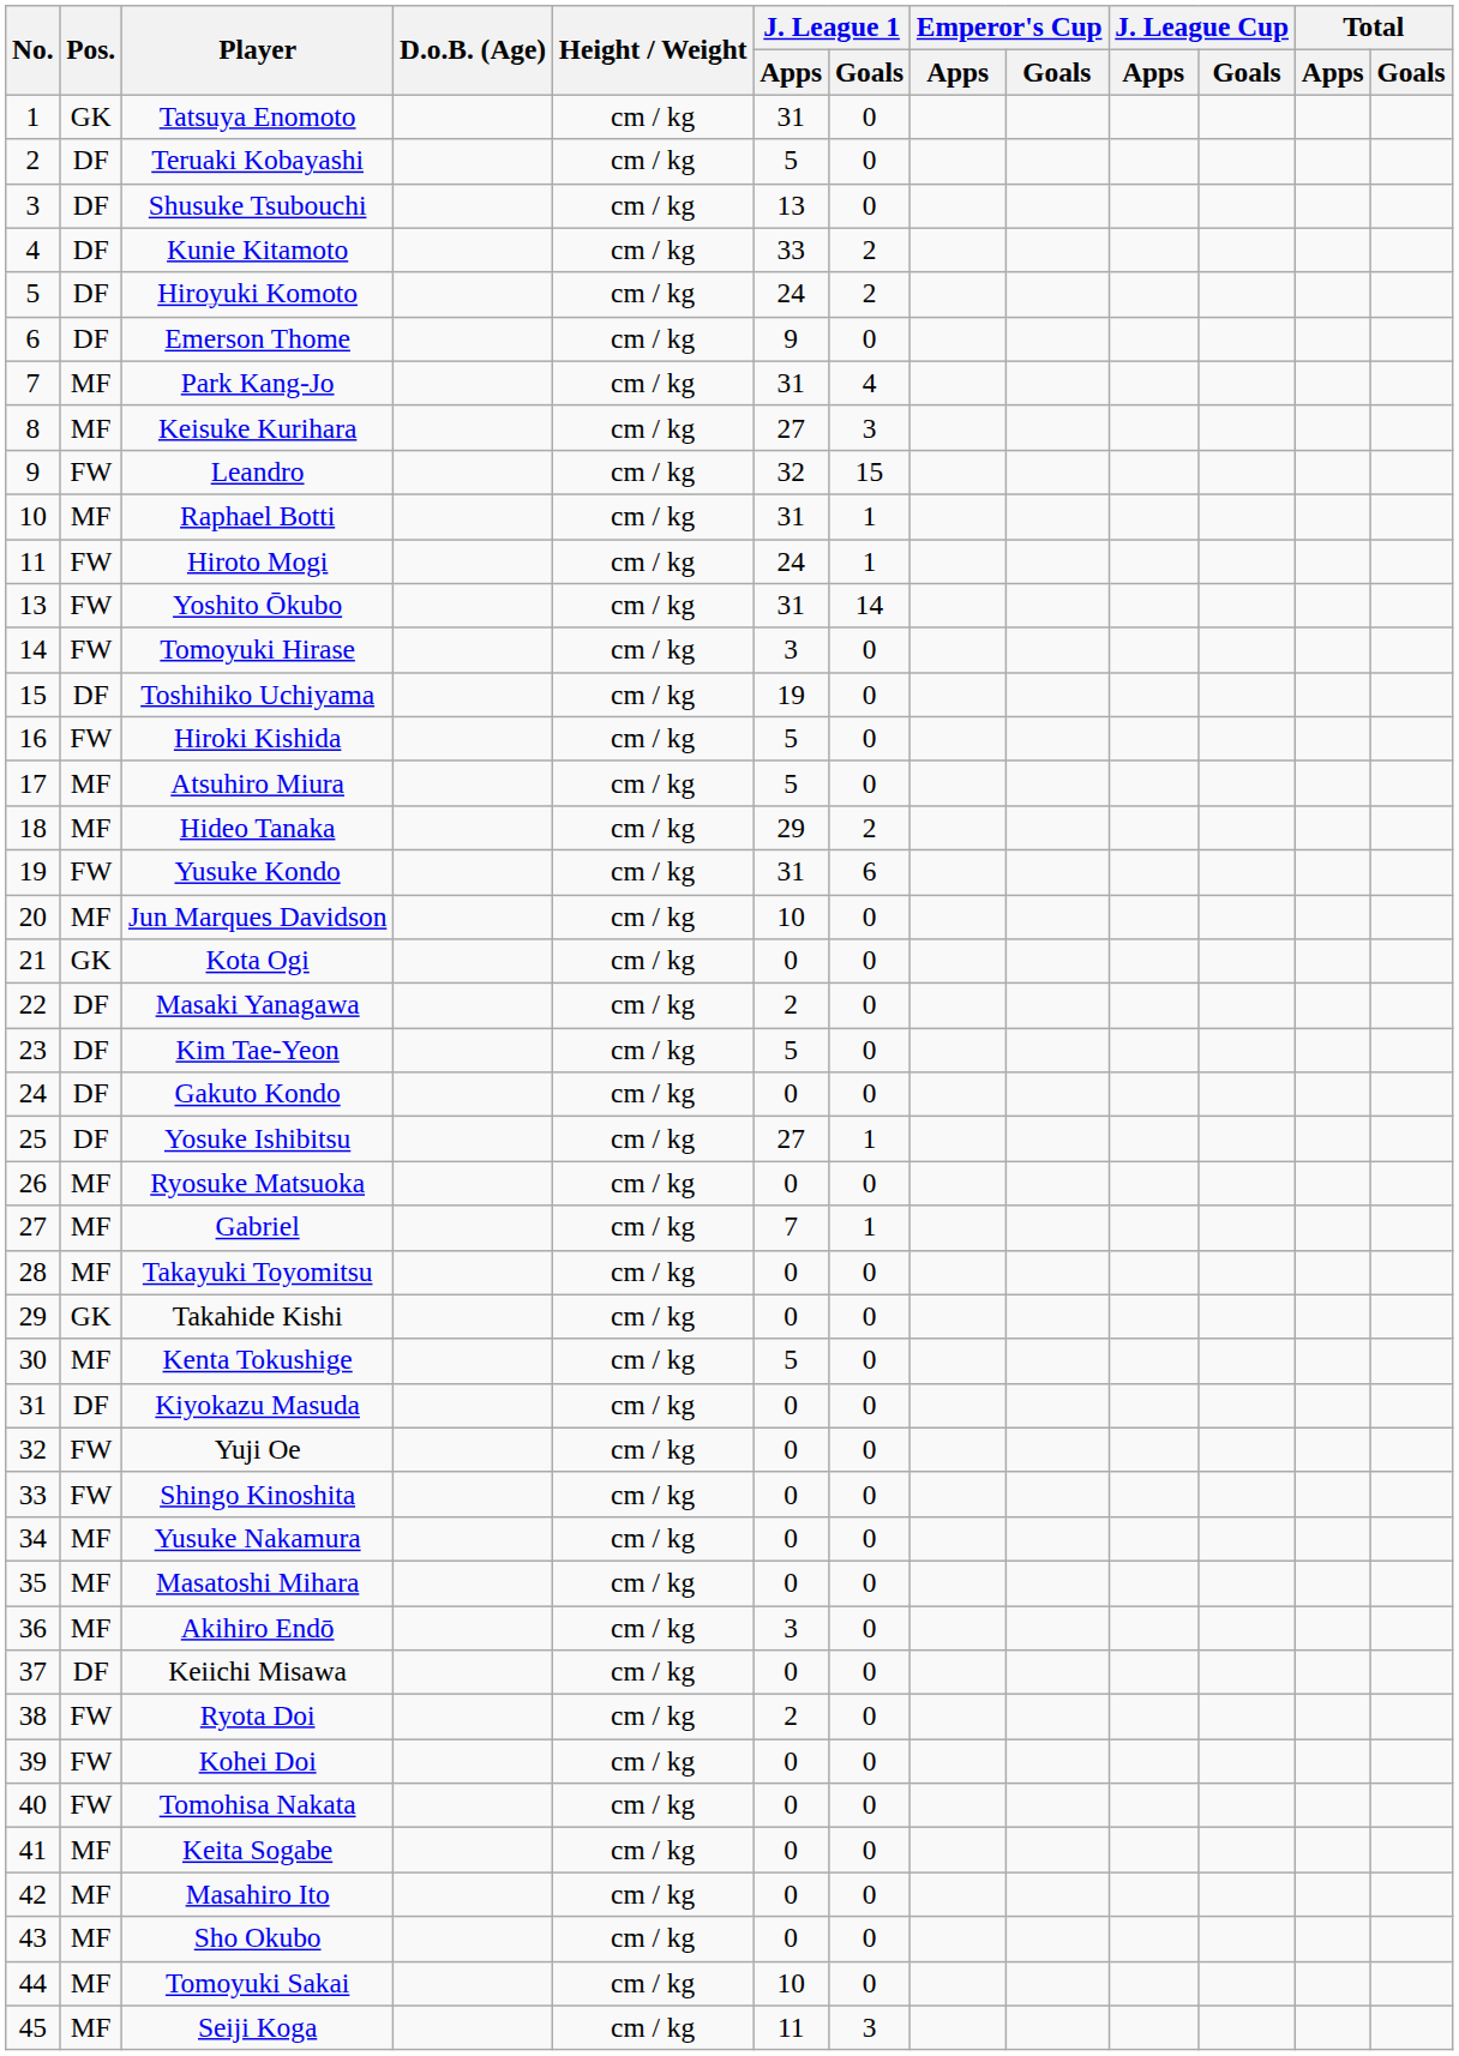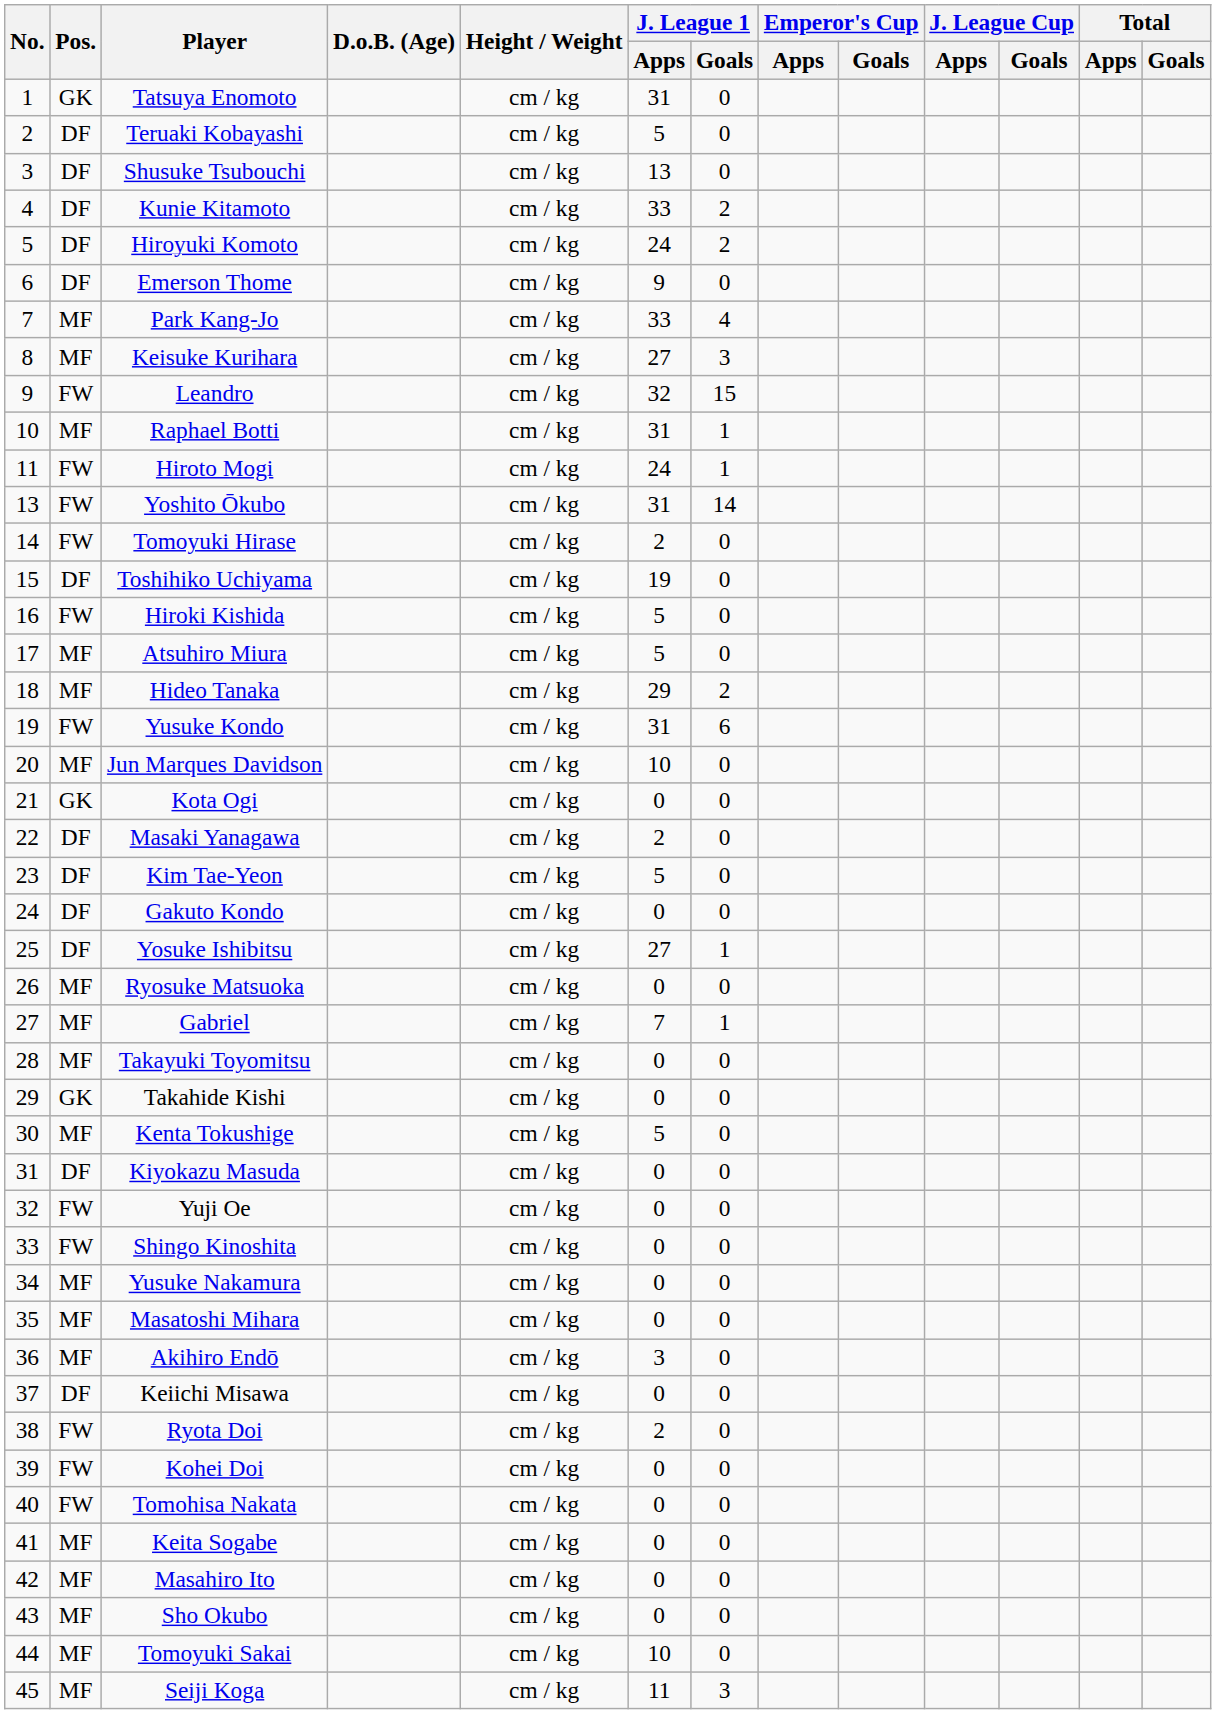 <table class="wikitable" style="text-align:center;">
 <tr>
 <th rowspan="2">No.</th>
 <th rowspan="2">Pos.</th>
 <th rowspan="2">Player</th>
 <th rowspan="2">D.o.B. (Age)</th>
 <th rowspan="2">Height / Weight</th>
 <th colspan="2"><a href='#'>J. League 1</a></th>
 <th colspan="2"><a href='#'>Emperor's Cup</a></th>
 <th colspan="2"><a href='#'>J. League Cup</a></th>
 <th colspan="2">Total</th>
 </tr>
 <tr>
 <th>Apps</th>
 <th>Goals</th>
 <th>Apps</th>
 <th>Goals</th>
 <th>Apps</th>
 <th>Goals</th>
 <th>Apps</th>
 <th>Goals</th>
 </tr>
 <tr>
 <td>1</td>
 <td>GK</td>
 <td><a href='#'>Tatsuya Enomoto</a></td>
 <td></td>
 <td>cm / kg</td>
 <td>31</td>
 <td>0</td>
 <td></td>
 <td></td>
 <td></td>
 <td></td>
 <td></td>
 <td></td>
 </tr>
 <tr>
 <td>2</td>
 <td>DF</td>
 <td><a href='#'>Teruaki Kobayashi</a></td>
 <td></td>
 <td>cm / kg</td>
 <td>5</td>
 <td>0</td>
 <td></td>
 <td></td>
 <td></td>
 <td></td>
 <td></td>
 <td></td>
 </tr>
 <tr>
 <td>3</td>
 <td>DF</td>
 <td><a href='#'>Shusuke Tsubouchi</a></td>
 <td></td>
 <td>cm / kg</td>
 <td>13</td>
 <td>0</td>
 <td></td>
 <td></td>
 <td></td>
 <td></td>
 <td></td>
 <td></td>
 </tr>
 <tr>
 <td>4</td>
 <td>DF</td>
 <td><a href='#'>Kunie Kitamoto</a></td>
 <td></td>
 <td>cm / kg</td>
 <td>33</td>
 <td>2</td>
 <td></td>
 <td></td>
 <td></td>
 <td></td>
 <td></td>
 <td></td>
 </tr>
 <tr>
 <td>5</td>
 <td>DF</td>
 <td><a href='#'>Hiroyuki Komoto</a></td>
 <td></td>
 <td>cm / kg</td>
 <td>24</td>
 <td>2</td>
 <td></td>
 <td></td>
 <td></td>
 <td></td>
 <td></td>
 <td></td>
 </tr>
 <tr>
 <td>6</td>
 <td>DF</td>
 <td><a href='#'>Emerson Thome</a></td>
 <td></td>
 <td>cm / kg</td>
 <td>9</td>
 <td>0</td>
 <td></td>
 <td></td>
 <td></td>
 <td></td>
 <td></td>
 <td></td>
 </tr>
 <tr>
 <td>7</td>
 <td>MF</td>
 <td><a href='#'>Park Kang-Jo</a></td>
 <td></td>
 <td>cm / kg</td>
-<td>31</td>
+<td>33</td>
 <td>4</td>
 <td></td>
 <td></td>
 <td></td>
 <td></td>
 <td></td>
 <td></td>
 </tr>
 <tr>
 <td>8</td>
 <td>MF</td>
 <td><a href='#'>Keisuke Kurihara</a></td>
 <td></td>
 <td>cm / kg</td>
 <td>27</td>
 <td>3</td>
 <td></td>
 <td></td>
 <td></td>
 <td></td>
 <td></td>
 <td></td>
 </tr>
 <tr>
 <td>9</td>
 <td>FW</td>
 <td><a href='#'>Leandro</a></td>
 <td></td>
 <td>cm / kg</td>
 <td>32</td>
 <td>15</td>
 <td></td>
 <td></td>
 <td></td>
 <td></td>
 <td></td>
 <td></td>
 </tr>
 <tr>
 <td>10</td>
 <td>MF</td>
 <td><a href='#'>Raphael Botti</a></td>
 <td></td>
 <td>cm / kg</td>
 <td>31</td>
 <td>1</td>
 <td></td>
 <td></td>
 <td></td>
 <td></td>
 <td></td>
 <td></td>
 </tr>
 <tr>
 <td>11</td>
 <td>FW</td>
 <td><a href='#'>Hiroto Mogi</a></td>
 <td></td>
 <td>cm / kg</td>
 <td>24</td>
 <td>1</td>
 <td></td>
 <td></td>
 <td></td>
 <td></td>
 <td></td>
 <td></td>
 </tr>
 <tr>
 <td>13</td>
 <td>FW</td>
 <td><a href='#'>Yoshito Ōkubo</a></td>
 <td></td>
 <td>cm / kg</td>
 <td>31</td>
 <td>14</td>
 <td></td>
 <td></td>
 <td></td>
 <td></td>
 <td></td>
 <td></td>
 </tr>
 <tr>
 <td>14</td>
 <td>FW</td>
 <td><a href='#'>Tomoyuki Hirase</a></td>
 <td></td>
 <td>cm / kg</td>
-<td>3</td>
+<td>2</td>
 <td>0</td>
 <td></td>
 <td></td>
 <td></td>
 <td></td>
 <td></td>
 <td></td>
 </tr>
 <tr>
 <td>15</td>
 <td>DF</td>
 <td><a href='#'>Toshihiko Uchiyama</a></td>
 <td></td>
 <td>cm / kg</td>
 <td>19</td>
 <td>0</td>
 <td></td>
 <td></td>
 <td></td>
 <td></td>
 <td></td>
 <td></td>
 </tr>
 <tr>
 <td>16</td>
 <td>FW</td>
 <td><a href='#'>Hiroki Kishida</a></td>
 <td></td>
 <td>cm / kg</td>
 <td>5</td>
 <td>0</td>
 <td></td>
 <td></td>
 <td></td>
 <td></td>
 <td></td>
 <td></td>
 </tr>
 <tr>
 <td>17</td>
 <td>MF</td>
 <td><a href='#'>Atsuhiro Miura</a></td>
 <td></td>
 <td>cm / kg</td>
 <td>5</td>
 <td>0</td>
 <td></td>
 <td></td>
 <td></td>
 <td></td>
 <td></td>
 <td></td>
 </tr>
 <tr>
 <td>18</td>
 <td>MF</td>
 <td><a href='#'>Hideo Tanaka</a></td>
 <td></td>
 <td>cm / kg</td>
 <td>29</td>
 <td>2</td>
 <td></td>
 <td></td>
 <td></td>
 <td></td>
 <td></td>
 <td></td>
 </tr>
 <tr>
 <td>19</td>
 <td>FW</td>
 <td><a href='#'>Yusuke Kondo</a></td>
 <td></td>
 <td>cm / kg</td>
 <td>31</td>
 <td>6</td>
 <td></td>
 <td></td>
 <td></td>
 <td></td>
 <td></td>
 <td></td>
 </tr>
 <tr>
 <td>20</td>
 <td>MF</td>
 <td><a href='#'>Jun Marques Davidson</a></td>
 <td></td>
 <td>cm / kg</td>
 <td>10</td>
 <td>0</td>
 <td></td>
 <td></td>
 <td></td>
 <td></td>
 <td></td>
 <td></td>
 </tr>
 <tr>
 <td>21</td>
 <td>GK</td>
 <td><a href='#'>Kota Ogi</a></td>
 <td></td>
 <td>cm / kg</td>
 <td>0</td>
 <td>0</td>
 <td></td>
 <td></td>
 <td></td>
 <td></td>
 <td></td>
 <td></td>
 </tr>
 <tr>
 <td>22</td>
 <td>DF</td>
 <td><a href='#'>Masaki Yanagawa</a></td>
 <td></td>
 <td>cm / kg</td>
 <td>2</td>
 <td>0</td>
 <td></td>
 <td></td>
 <td></td>
 <td></td>
 <td></td>
 <td></td>
 </tr>
 <tr>
 <td>23</td>
 <td>DF</td>
 <td><a href='#'>Kim Tae-Yeon</a></td>
 <td></td>
 <td>cm / kg</td>
 <td>5</td>
 <td>0</td>
 <td></td>
 <td></td>
 <td></td>
 <td></td>
 <td></td>
 <td></td>
 </tr>
 <tr>
 <td>24</td>
 <td>DF</td>
 <td><a href='#'>Gakuto Kondo</a></td>
 <td></td>
 <td>cm / kg</td>
 <td>0</td>
 <td>0</td>
 <td></td>
 <td></td>
 <td></td>
 <td></td>
 <td></td>
 <td></td>
 </tr>
 <tr>
 <td>25</td>
 <td>DF</td>
 <td><a href='#'>Yosuke Ishibitsu</a></td>
 <td></td>
 <td>cm / kg</td>
 <td>27</td>
 <td>1</td>
 <td></td>
 <td></td>
 <td></td>
 <td></td>
 <td></td>
 <td></td>
 </tr>
 <tr>
 <td>26</td>
 <td>MF</td>
 <td><a href='#'>Ryosuke Matsuoka</a></td>
 <td></td>
 <td>cm / kg</td>
 <td>0</td>
 <td>0</td>
 <td></td>
 <td></td>
 <td></td>
 <td></td>
 <td></td>
 <td></td>
 </tr>
 <tr>
 <td>27</td>
 <td>MF</td>
 <td><a href='#'>Gabriel</a></td>
 <td></td>
 <td>cm / kg</td>
 <td>7</td>
 <td>1</td>
 <td></td>
 <td></td>
 <td></td>
 <td></td>
 <td></td>
 <td></td>
 </tr>
 <tr>
 <td>28</td>
 <td>MF</td>
 <td><a href='#'>Takayuki Toyomitsu</a></td>
 <td></td>
 <td>cm / kg</td>
 <td>0</td>
 <td>0</td>
 <td></td>
 <td></td>
 <td></td>
 <td></td>
 <td></td>
 <td></td>
 </tr>
 <tr>
 <td>29</td>
 <td>GK</td>
 <td>Takahide Kishi</td>
 <td></td>
 <td>cm / kg</td>
 <td>0</td>
 <td>0</td>
 <td></td>
 <td></td>
 <td></td>
 <td></td>
 <td></td>
 <td></td>
 </tr>
 <tr>
 <td>30</td>
 <td>MF</td>
 <td><a href='#'>Kenta Tokushige</a></td>
 <td></td>
 <td>cm / kg</td>
 <td>5</td>
 <td>0</td>
 <td></td>
 <td></td>
 <td></td>
 <td></td>
 <td></td>
 <td></td>
 </tr>
 <tr>
 <td>31</td>
 <td>DF</td>
 <td><a href='#'>Kiyokazu Masuda</a></td>
 <td></td>
 <td>cm / kg</td>
 <td>0</td>
 <td>0</td>
 <td></td>
 <td></td>
 <td></td>
 <td></td>
 <td></td>
 <td></td>
 </tr>
 <tr>
 <td>32</td>
 <td>FW</td>
 <td>Yuji Oe</td>
 <td></td>
 <td>cm / kg</td>
 <td>0</td>
 <td>0</td>
 <td></td>
 <td></td>
 <td></td>
 <td></td>
 <td></td>
 <td></td>
 </tr>
 <tr>
 <td>33</td>
 <td>FW</td>
 <td><a href='#'>Shingo Kinoshita</a></td>
 <td></td>
 <td>cm / kg</td>
 <td>0</td>
 <td>0</td>
 <td></td>
 <td></td>
 <td></td>
 <td></td>
 <td></td>
 <td></td>
 </tr>
 <tr>
 <td>34</td>
 <td>MF</td>
 <td><a href='#'>Yusuke Nakamura</a></td>
 <td></td>
 <td>cm / kg</td>
 <td>0</td>
 <td>0</td>
 <td></td>
 <td></td>
 <td></td>
 <td></td>
 <td></td>
 <td></td>
 </tr>
 <tr>
 <td>35</td>
 <td>MF</td>
 <td><a href='#'>Masatoshi Mihara</a></td>
 <td></td>
 <td>cm / kg</td>
 <td>0</td>
 <td>0</td>
 <td></td>
 <td></td>
 <td></td>
 <td></td>
 <td></td>
 <td></td>
 </tr>
 <tr>
 <td>36</td>
 <td>MF</td>
 <td><a href='#'>Akihiro Endō</a></td>
 <td></td>
 <td>cm / kg</td>
 <td>3</td>
 <td>0</td>
 <td></td>
 <td></td>
 <td></td>
 <td></td>
 <td></td>
 <td></td>
 </tr>
 <tr>
 <td>37</td>
 <td>DF</td>
 <td>Keiichi Misawa</td>
 <td></td>
 <td>cm / kg</td>
 <td>0</td>
 <td>0</td>
 <td></td>
 <td></td>
 <td></td>
 <td></td>
 <td></td>
 <td></td>
 </tr>
 <tr>
 <td>38</td>
 <td>FW</td>
 <td><a href='#'>Ryota Doi</a></td>
 <td></td>
 <td>cm / kg</td>
 <td>2</td>
 <td>0</td>
 <td></td>
 <td></td>
 <td></td>
 <td></td>
 <td></td>
 <td></td>
 </tr>
 <tr>
 <td>39</td>
 <td>FW</td>
 <td><a href='#'>Kohei Doi</a></td>
 <td></td>
 <td>cm / kg</td>
 <td>0</td>
 <td>0</td>
 <td></td>
 <td></td>
 <td></td>
 <td></td>
 <td></td>
 <td></td>
 </tr>
 <tr>
 <td>40</td>
 <td>FW</td>
 <td><a href='#'>Tomohisa Nakata</a></td>
 <td></td>
 <td>cm / kg</td>
 <td>0</td>
 <td>0</td>
 <td></td>
 <td></td>
 <td></td>
 <td></td>
 <td></td>
 <td></td>
 </tr>
 <tr>
 <td>41</td>
 <td>MF</td>
 <td><a href='#'>Keita Sogabe</a></td>
 <td></td>
 <td>cm / kg</td>
 <td>0</td>
 <td>0</td>
 <td></td>
 <td></td>
 <td></td>
 <td></td>
 <td></td>
 <td></td>
 </tr>
 <tr>
 <td>42</td>
 <td>MF</td>
 <td><a href='#'>Masahiro Ito</a></td>
 <td></td>
 <td>cm / kg</td>
 <td>0</td>
 <td>0</td>
 <td></td>
 <td></td>
 <td></td>
 <td></td>
 <td></td>
 <td></td>
 </tr>
 <tr>
 <td>43</td>
 <td>MF</td>
 <td><a href='#'>Sho Okubo</a></td>
 <td></td>
 <td>cm / kg</td>
 <td>0</td>
 <td>0</td>
 <td></td>
 <td></td>
 <td></td>
 <td></td>
 <td></td>
 <td></td>
 </tr>
 <tr>
 <td>44</td>
 <td>MF</td>
 <td><a href='#'>Tomoyuki Sakai</a></td>
 <td></td>
 <td>cm / kg</td>
 <td>10</td>
 <td>0</td>
 <td></td>
 <td></td>
 <td></td>
 <td></td>
 <td></td>
 <td></td>
 </tr>
 <tr>
 <td>45</td>
 <td>MF</td>
 <td><a href='#'>Seiji Koga</a></td>
 <td></td>
 <td>cm / kg</td>
 <td>11</td>
 <td>3</td>
 <td></td>
 <td></td>
 <td></td>
 <td></td>
 <td></td>
 <td></td>
 </tr>
 </table>
